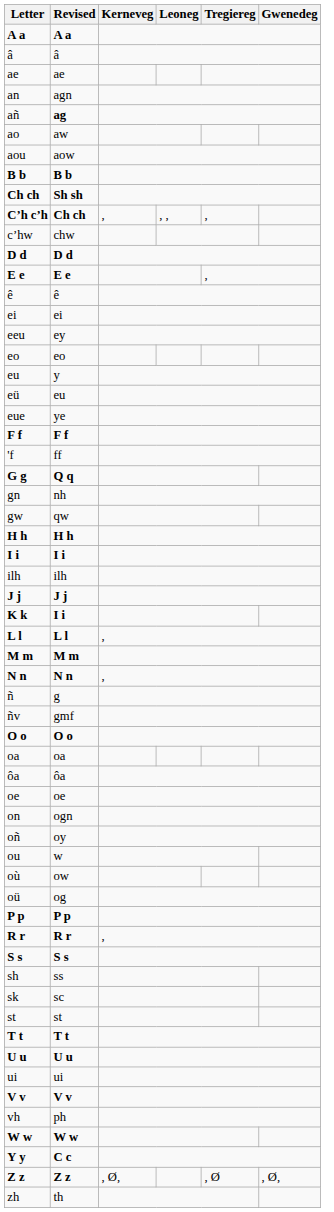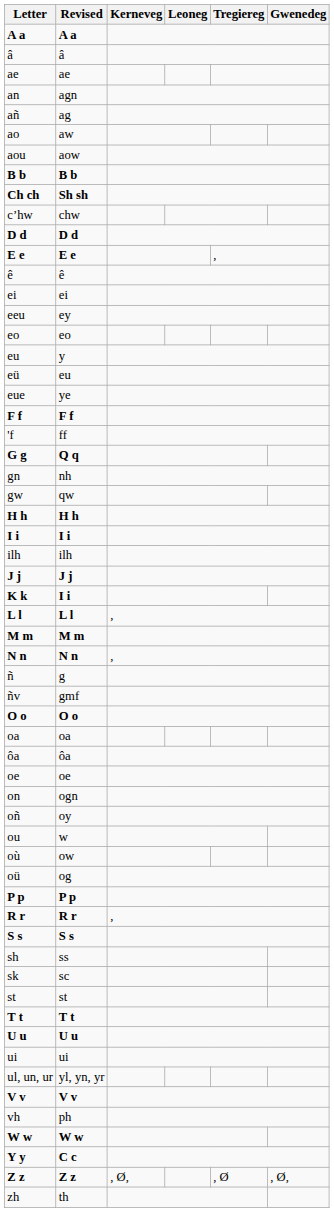 <table class="wikitable sortable">
 <tr>
 <th>Letter</th>
 <th>Revised</th>
 <th>Kerneveg</th>
 <th>Leoneg</th>
 <th>Tregiereg</th>
 <th>Gwenedeg</th>
 </tr>
 <tr>
 <td><strong>A a</strong></td>
 <td><strong>A a</strong></td>
 <td colspan="4"></td>
 </tr>
 <tr>
 <td>â</td>
 <td>â</td>
 <td colspan="4"></td>
 </tr>
 <tr>
 <td>ae</td>
 <td>ae</td>
 <td></td>
 <td></td>
 <td colspan="2"></td>
 </tr>
 <tr>
 <td>an</td>
 <td>agn</td>
 <td colspan="4"></td>
 </tr>
 <tr>
 <td>añ</td>
-<td><strong>ag</strong></td>
+<td>ag</td>
 <td colspan="4"></td>
 </tr>
 <tr>
 <td>ao</td>
 <td>aw</td>
 <td colspan="2"></td>
 <td></td>
 <td></td>
 </tr>
 <tr>
 <td>aou</td>
 <td>aow</td>
 <td colspan="4"></td>
 </tr>
 <tr>
 <td><strong>B b</strong></td>
 <td><strong>B b</strong></td>
 <td colspan="4"></td>
 </tr>
 <tr>
 <td><strong>Ch ch</strong></td>
 <td><strong>Sh sh</strong></td>
 <td colspan="4"></td>
-</tr>
-<tr>
-<td><strong>Cʼh cʼh</strong></td>
-<td><strong>Ch ch</strong></td>
-<td>, </td>
-<td>, , </td>
-<td>, </td>
-<td></td>
 </tr>
 <tr>
 <td>cʼhw</td>
 <td>chw</td>
 <td></td>
 <td colspan="2"></td>
 <td></td>
 </tr>
 <tr>
 <td><strong>D d</strong></td>
 <td><strong>D d</strong></td>
 <td colspan="4"></td>
 </tr>
 <tr>
 <td><strong>E e</strong></td>
 <td><strong>E e</strong></td>
 <td colspan="2"></td>
 <td colspan="2">, </td>
 </tr>
 <tr>
 <td>ê</td>
 <td>ê</td>
 <td colspan="4"></td>
 </tr>
 <tr>
 <td>ei</td>
 <td>ei</td>
 <td colspan="4"></td>
 </tr>
 <tr>
 <td>eeu</td>
 <td>ey</td>
 <td colspan="4"></td>
 </tr>
 <tr>
 <td>eo</td>
 <td>eo</td>
 <td></td>
 <td></td>
 <td></td>
 <td></td>
 </tr>
 <tr>
 <td>eu</td>
 <td>y</td>
 <td colspan="4"></td>
 </tr>
 <tr>
 <td>eü</td>
 <td>eu</td>
 <td colspan="4"></td>
 </tr>
 <tr>
 <td>eue</td>
 <td>ye</td>
 <td colspan="4"></td>
 </tr>
 <tr>
 <td><strong>F f</strong></td>
 <td><strong>F f</strong></td>
 <td colspan="4"></td>
 </tr>
 <tr>
 <td>'f</td>
 <td>ff</td>
 <td colspan="4"></td>
 </tr>
 <tr>
 <td><strong>G g</strong></td>
 <td><strong>Q q</strong></td>
 <td colspan="3"></td>
 <td></td>
 </tr>
 <tr>
 <td>gn</td>
 <td>nh</td>
 <td colspan="4"></td>
 </tr>
 <tr>
 <td>gw</td>
 <td>qw</td>
 <td colspan="3"></td>
 <td></td>
 </tr>
 <tr>
 <td><strong>H h</strong></td>
 <td><strong>H h</strong></td>
 <td colspan="4"></td>
 </tr>
 <tr>
 <td><strong>I i</strong></td>
 <td><strong>I i</strong></td>
 <td colspan="4"></td>
 </tr>
 <tr>
 <td>ilh</td>
 <td>ilh</td>
 <td colspan="4"></td>
 </tr>
 <tr>
 <td><strong>J j</strong></td>
 <td><strong>J j</strong></td>
 <td colspan="4"></td>
 </tr>
 <tr>
 <td><strong>K k</strong></td>
 <td><strong>I i</strong></td>
 <td colspan="3"></td>
 <td></td>
 </tr>
 <tr>
 <td><strong>L l</strong></td>
 <td><strong>L l</strong></td>
 <td colspan="4">, </td>
 </tr>
 <tr>
 <td><strong>M m</strong></td>
 <td><strong>M m</strong></td>
 <td colspan="4"></td>
 </tr>
 <tr>
 <td><strong>N n</strong></td>
 <td><strong>N n</strong></td>
 <td colspan="4">, </td>
 </tr>
 <tr>
 <td>ñ</td>
 <td>g</td>
 <td colspan="4"></td>
 </tr>
 <tr>
 <td>ñv</td>
 <td>gmf</td>
 <td colspan="4"></td>
 </tr>
 <tr>
 <td><strong>O o</strong></td>
 <td><strong>O o</strong></td>
 <td colspan="4"></td>
 </tr>
 <tr>
 <td>oa</td>
 <td>oa</td>
 <td></td>
 <td></td>
 <td></td>
 <td></td>
 </tr>
 <tr>
 <td>ôa</td>
 <td>ôa</td>
 <td colspan="4"></td>
 </tr>
 <tr>
 <td>oe</td>
 <td>oe</td>
 <td colspan="4"></td>
 </tr>
 <tr>
 <td>on</td>
 <td>ogn</td>
 <td colspan="4"></td>
 </tr>
 <tr>
 <td>oñ</td>
 <td>oy</td>
 <td colspan="4"></td>
 </tr>
 <tr>
 <td>ou</td>
 <td>w</td>
 <td colspan="3"></td>
 <td></td>
 </tr>
 <tr>
 <td>où</td>
 <td>ow</td>
 <td colspan="2"></td>
 <td></td>
 <td></td>
 </tr>
 <tr>
 <td>oü</td>
 <td>og</td>
 <td colspan="4"></td>
 </tr>
 <tr>
 <td><strong>P p</strong></td>
 <td><strong>P p</strong></td>
 <td colspan="4"></td>
 </tr>
 <tr>
 <td><strong>R r</strong></td>
 <td><strong>R r</strong></td>
 <td colspan="4">, </td>
 </tr>
 <tr>
 <td><strong>S s</strong></td>
 <td><strong>S s</strong></td>
 <td colspan="4"></td>
 </tr>
 <tr>
 <td>sh</td>
 <td>ss</td>
 <td colspan="3"></td>
 <td></td>
 </tr>
 <tr>
 <td>sk</td>
 <td>sc</td>
 <td colspan="3"></td>
 <td></td>
 </tr>
 <tr>
 <td>st</td>
 <td>st</td>
 <td colspan="3"></td>
 <td></td>
 </tr>
 <tr>
 <td><strong>T t</strong></td>
 <td><strong>T t</strong></td>
 <td colspan="4"></td>
 </tr>
 <tr>
 <td><strong>U u</strong></td>
 <td><strong>U u</strong></td>
 <td colspan="4"></td>
 </tr>
 <tr>
 <td>ui</td>
 <td>ui</td>
 <td colspan="4"></td>
 </tr>
 <tr>
+<td>ul, un, ur</td>
+<td>yl, yn, yr</td>
+<td></td>
+<td></td>
+<td></td>
+<td></td>
+</tr>
+<tr>
 <td><strong>V v</strong></td>
 <td><strong>V v</strong></td>
 <td colspan="4"></td>
 </tr>
 <tr>
 <td>vh</td>
 <td>ph</td>
 <td colspan="4"></td>
 </tr>
 <tr>
 <td><strong>W w</strong></td>
 <td><strong>W w</strong></td>
 <td colspan="3"></td>
 <td></td>
 </tr>
 <tr>
 <td><strong>Y y</strong></td>
 <td><strong>C c</strong></td>
 <td colspan="4"></td>
 </tr>
 <tr>
 <td><strong>Z z</strong></td>
 <td><strong>Z z</strong></td>
 <td>, Ø, </td>
 <td></td>
 <td>, Ø</td>
 <td>, Ø, </td>
 </tr>
 <tr>
 <td>zh</td>
 <td>th</td>
 <td colspan="3"></td>
 <td></td>
 </tr>
 </table>
